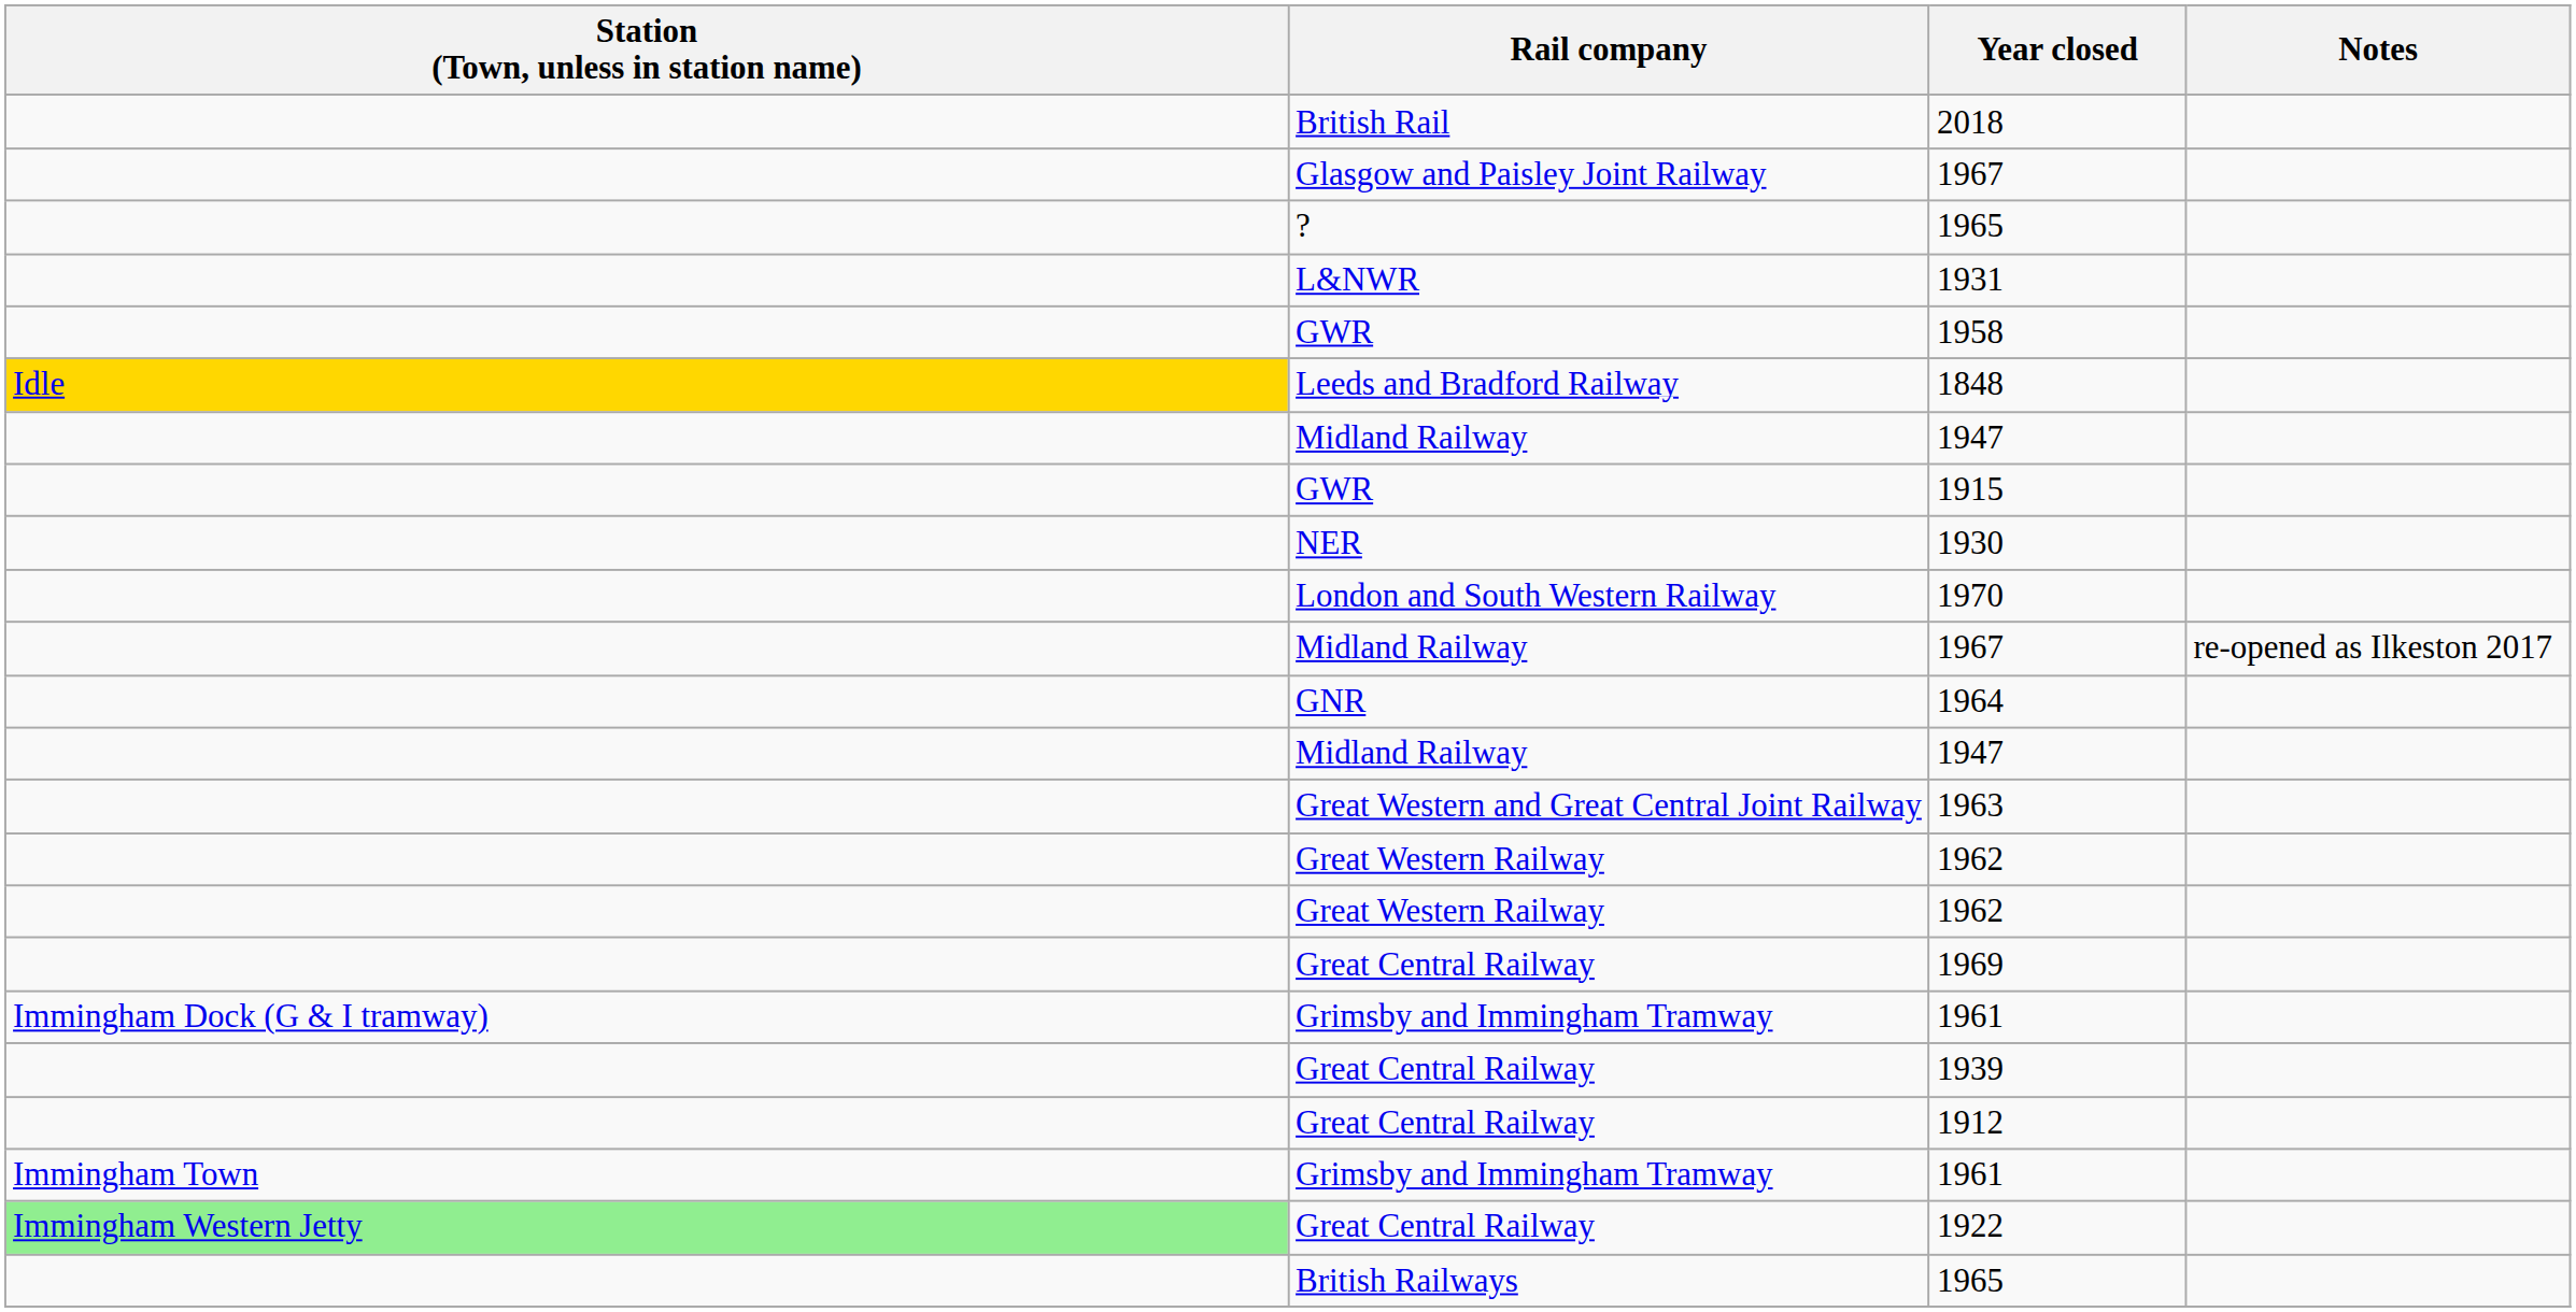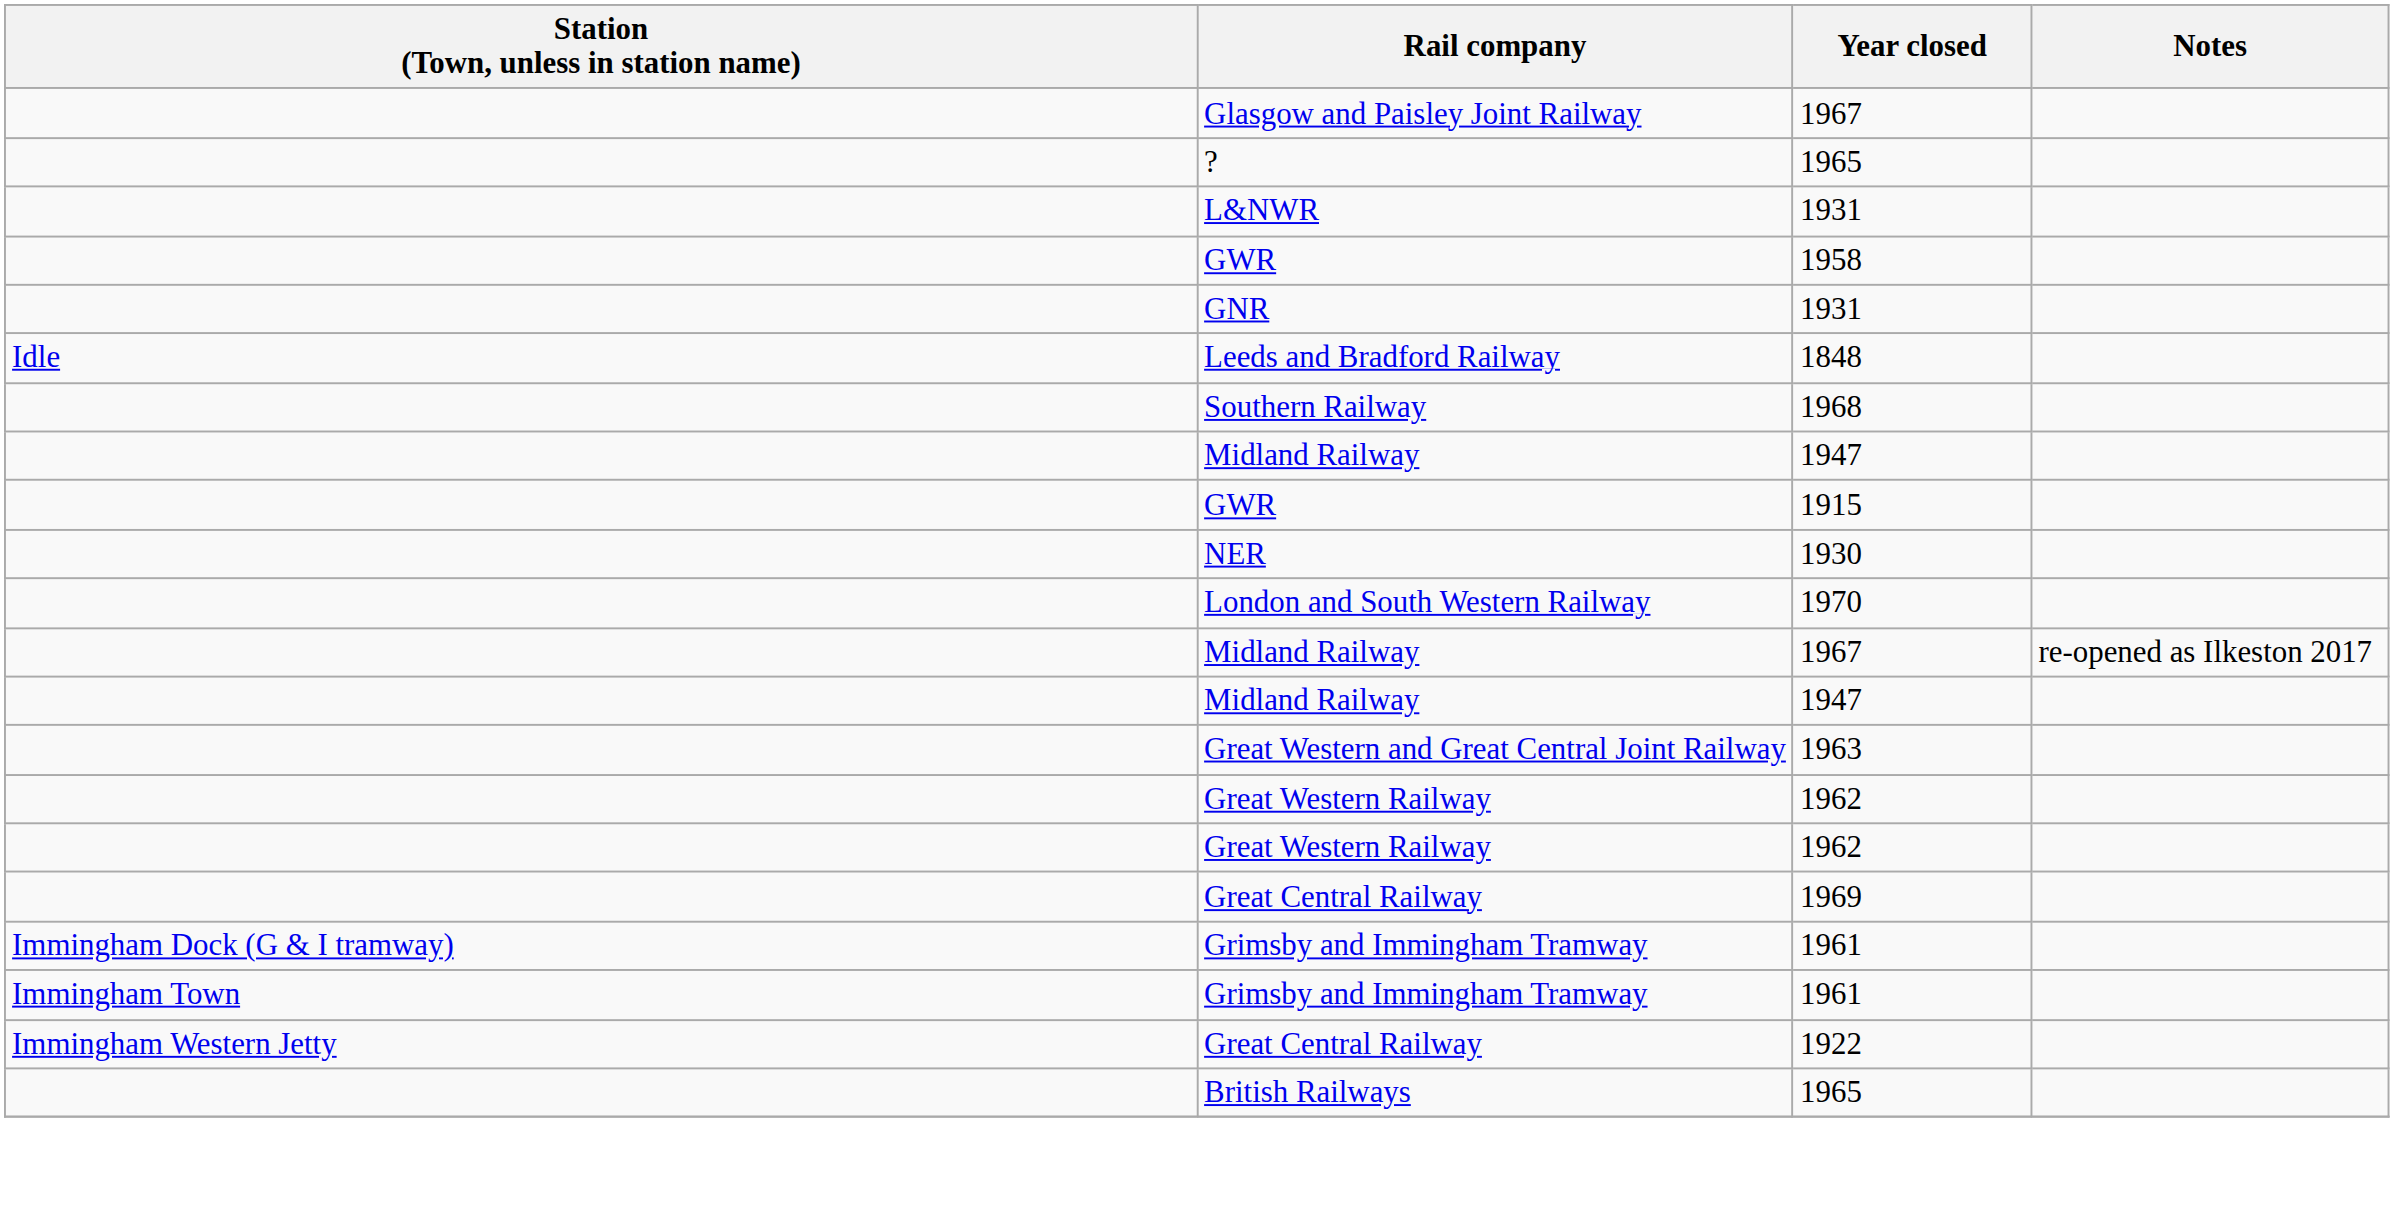 <table class="wikitable sortable">
 <tr>
 <th style="width:50%">Station<br>(Town, unless in station name)</th>
 <th style="width:25%">Rail company</th>
 <th style="width:10%">Year closed</th>
 <th style="width:20%">Notes</th>
-</tr>
-<tr>
-<td></td>
-<td><a href='#'>British Rail</a></td>
-<td>2018</td>
-<td></td>
 </tr>
 <tr>
 <td></td>
 <td><a href='#'>Glasgow and Paisley Joint Railway</a></td>
 <td>1967</td>
 <td></td>
 </tr>
 <tr>
 <td></td>
 <td>?</td>
 <td>1965</td>
 <td></td>
 </tr>
 <tr>
 <td></td>
 <td><a href='#'>L&NWR</a></td>
 <td>1931</td>
 <td></td>
 </tr>
 <tr>
 <td></td>
 <td><a href='#'>GWR</a></td>
 <td>1958</td>
 <td></td>
 </tr>
 <tr>
-<td style="background: gold;"><a href='#'>Idle</a></td>
+<td></td>
+<td><a href='#'>GNR</a></td>
+<td>1931</td>
+<td></td>
+</tr>
+<tr>
+<td><a href='#'>Idle</a></td>
 <td><a href='#'>Leeds and Bradford Railway</a></td>
 <td>1848</td>
+<td></td>
+</tr>
+<tr>
+<td></td>
+<td><a href='#'>Southern Railway</a></td>
+<td>1968</td>
 <td></td>
 </tr>
 <tr>
 <td></td>
 <td><a href='#'>Midland Railway</a></td>
 <td>1947</td>
 <td></td>
 </tr>
 <tr>
 <td></td>
 <td><a href='#'>GWR</a></td>
 <td>1915</td>
 <td></td>
 </tr>
 <tr>
 <td></td>
 <td><a href='#'>NER</a></td>
 <td>1930</td>
 <td></td>
 </tr>
 <tr>
 <td></td>
 <td><a href='#'>London and South Western Railway</a></td>
 <td>1970</td>
 <td></td>
 </tr>
 <tr>
 <td></td>
 <td><a href='#'>Midland Railway</a></td>
 <td>1967</td>
 <td>re-opened as Ilkeston 2017</td>
-</tr>
-<tr>
-<td></td>
-<td><a href='#'>GNR</a></td>
-<td>1964</td>
-<td></td>
 </tr>
 <tr>
 <td></td>
 <td><a href='#'>Midland Railway</a></td>
 <td>1947</td>
 <td></td>
 </tr>
 <tr>
 <td></td>
 <td><a href='#'>Great Western and Great Central Joint Railway</a></td>
 <td>1963</td>
 <td></td>
 </tr>
 <tr>
 <td></td>
 <td><a href='#'>Great Western Railway</a></td>
 <td>1962</td>
 <td></td>
 </tr>
 <tr>
 <td></td>
 <td><a href='#'>Great Western Railway</a></td>
 <td>1962</td>
 <td></td>
 </tr>
 <tr>
 <td></td>
 <td><a href='#'>Great Central Railway</a></td>
 <td>1969</td>
 <td></td>
 </tr>
 <tr>
 <td><a href='#'>Immingham Dock (G & I tramway)</a></td>
 <td><a href='#'>Grimsby and Immingham Tramway</a></td>
 <td>1961</td>
 <td></td>
 </tr>
 <tr>
-<td></td>
-<td><a href='#'>Great Central Railway</a></td>
-<td>1939</td>
-<td></td>
-</tr>
-<tr>
-<td></td>
-<td><a href='#'>Great Central Railway</a></td>
-<td>1912</td>
-<td></td>
-</tr>
-<tr>
 <td><a href='#'>Immingham Town</a></td>
 <td><a href='#'>Grimsby and Immingham Tramway</a></td>
 <td>1961</td>
 <td></td>
 </tr>
 <tr>
-<td style="background: lightgreen;"><a href='#'>Immingham Western Jetty</a></td>
+<td><a href='#'>Immingham Western Jetty</a></td>
 <td><a href='#'>Great Central Railway</a></td>
 <td>1922</td>
 <td></td>
 </tr>
 <tr>
 <td></td>
 <td><a href='#'>British Railways</a></td>
 <td>1965</td>
 <td></td>
 </tr>
 <tr>
 </tr>
 </table>
